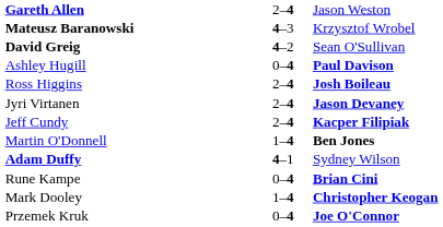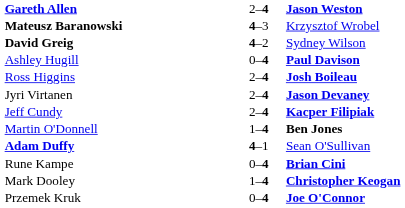 <table width="100%" cellspacing="1">
 <tr>
 <th width=45%></th>
 <th width=10%></th>
 <th width=45%></th>
 </tr>
 <tr>
 <td> <strong><a href='#'>Gareth Allen</a></strong></td>
 <td align="center">2–<strong>4</strong></td>
-<td> <a href='#'>Jason Weston</a></td>
+<td><strong> <a href='#'>Jason Weston</a></strong></td>
 </tr>
 <tr>
 <td> <strong>Mateusz Baranowski</strong></td>
 <td align="center"><strong>4</strong>–3</td>
 <td> <a href='#'>Krzysztof Wrobel</a></td>
 </tr>
 <tr>
 <td> <strong>David Greig</strong></td>
 <td align="center"><strong>4</strong>–2</td>
-<td> <a href='#'>Sean O'Sullivan</a></td>
+<td> <a href='#'>Sydney Wilson</a></td>
 </tr>
 <tr>
 <td> <a href='#'>Ashley Hugill</a></td>
 <td align="center">0–<strong>4</strong></td>
 <td> <strong><a href='#'>Paul Davison</a></strong></td>
 </tr>
 <tr>
 <td> <a href='#'>Ross Higgins</a></td>
 <td align="center">2–<strong>4</strong></td>
 <td> <strong><a href='#'>Josh Boileau</a></strong></td>
 </tr>
 <tr>
 <td> Jyri Virtanen</td>
 <td align="center">2–<strong>4</strong></td>
 <td> <strong><a href='#'>Jason Devaney</a></strong></td>
 </tr>
 <tr>
 <td> <a href='#'>Jeff Cundy</a></td>
 <td align="center">2–<strong>4</strong></td>
 <td> <strong><a href='#'>Kacper Filipiak</a></strong></td>
 </tr>
 <tr>
 <td> <a href='#'>Martin O'Donnell</a></td>
 <td align="center">1–<strong>4</strong></td>
 <td> <strong>Ben Jones</strong></td>
 </tr>
 <tr>
 <td> <strong><a href='#'>Adam Duffy</a></strong></td>
 <td align="center"><strong>4</strong>–1</td>
-<td> <a href='#'>Sydney Wilson</a></td>
+<td> <a href='#'>Sean O'Sullivan</a></td>
 </tr>
 <tr>
 <td> Rune Kampe</td>
 <td align="center">0–<strong>4</strong></td>
 <td> <strong><a href='#'>Brian Cini</a></strong></td>
 </tr>
 <tr>
 <td> Mark Dooley</td>
 <td align="center">1–<strong>4</strong></td>
 <td> <strong><a href='#'>Christopher Keogan</a></strong></td>
 </tr>
 <tr>
 <td> Przemek Kruk</td>
 <td align="center">0–<strong>4</strong></td>
 <td> <strong><a href='#'>Joe O'Connor</a></strong></td>
 </tr>
 </table>
